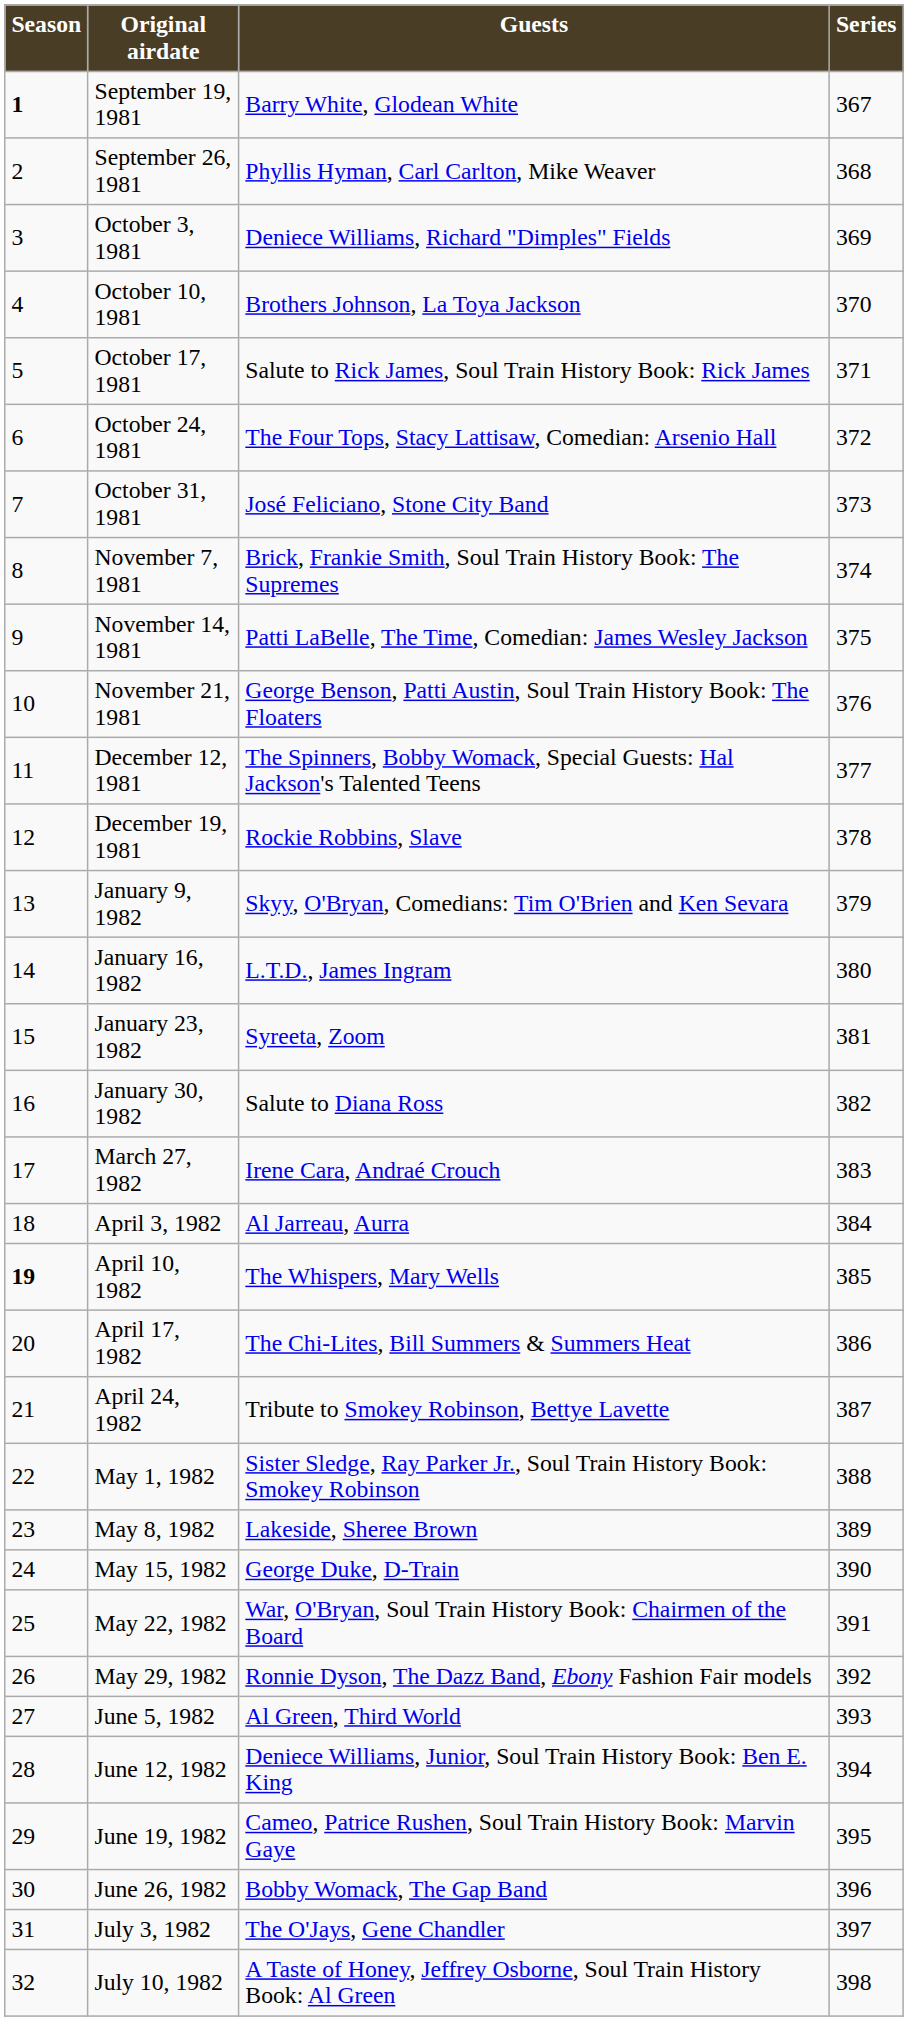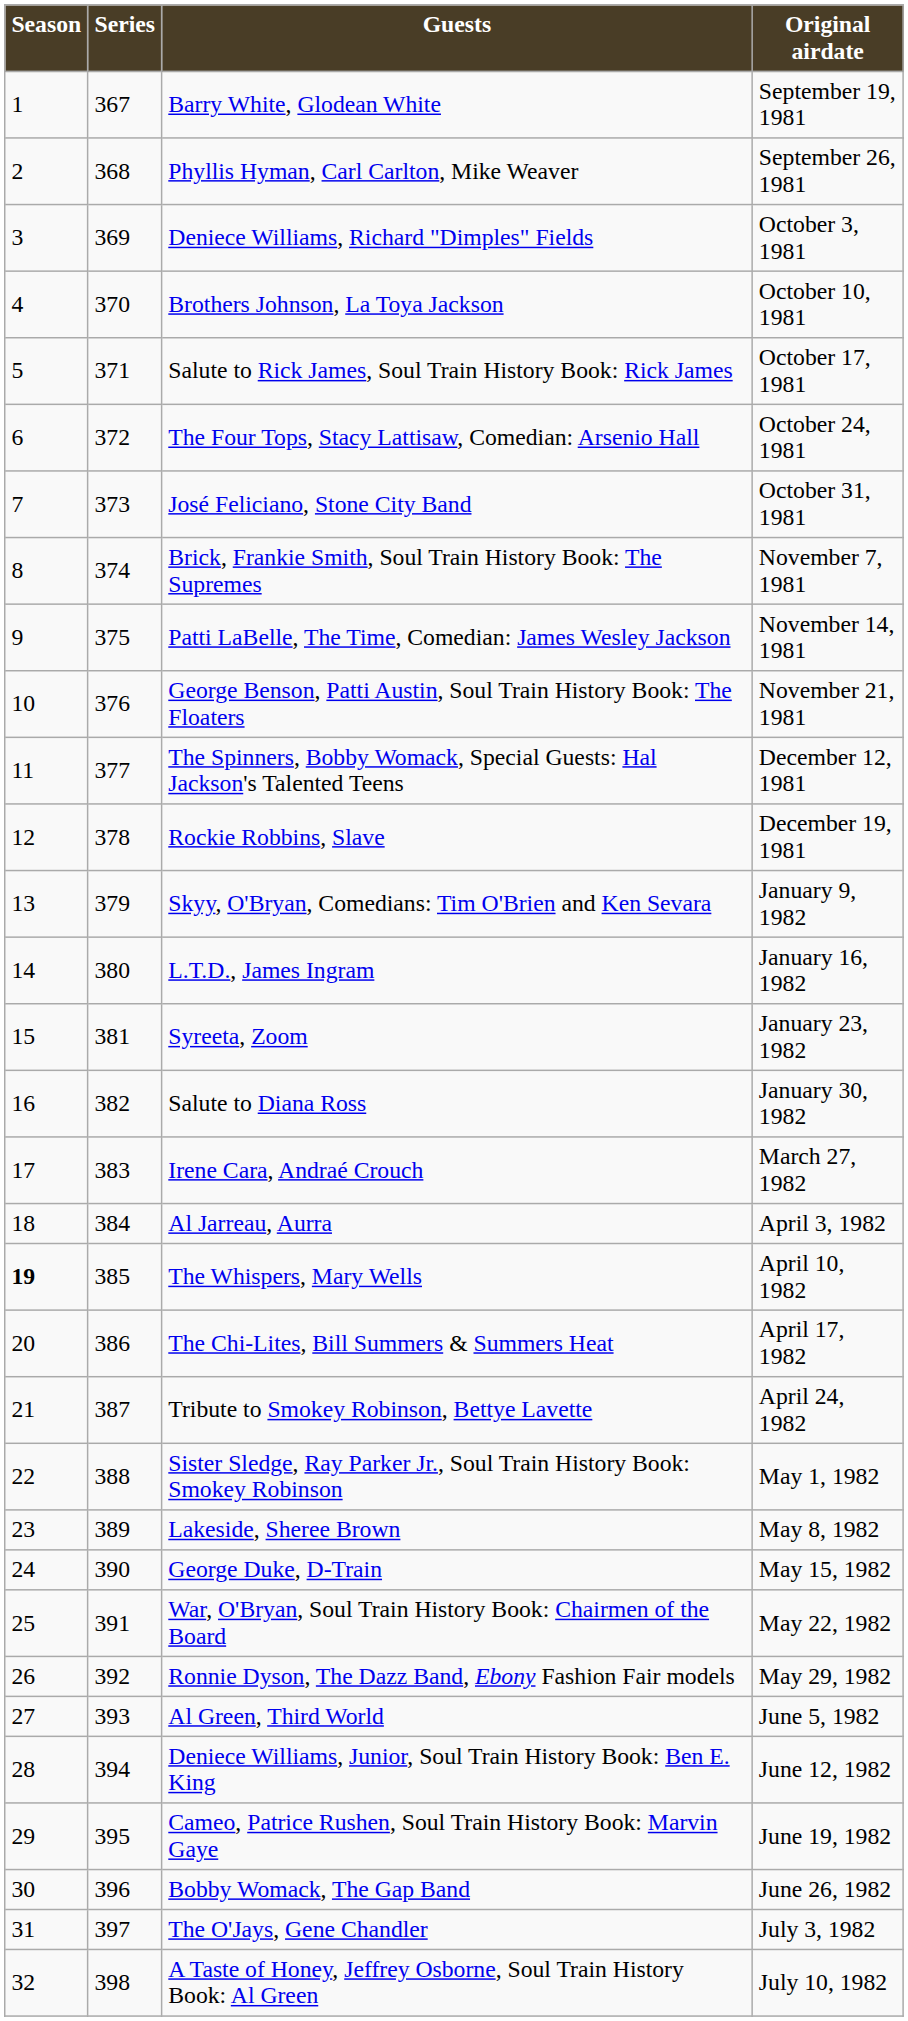 <table class="toccolours" border="2" cellpadding="4" cellspacing="0" style="margin: 1em 1em 1em 0; background: #f9f9f9; border: 1px #aaa solid; border-collapse: collapse">
 <tr style="vertical-align: top; text-align: center; background-color:#493D26; color:white">
 <th><strong>Season</strong></th>
+<th><strong>Series</strong></th>
+<th style="width:800px;"><strong>Guests</strong></th>
 <th style="width:125px;"><strong>Original airdate</strong></th>
-<th style="width:800px;"><strong>Guests</strong></th>
-<th><strong>Series</strong></th>
 </tr>
 <tr>
-<td><strong>1</strong></td>
+<td>1</td>
+<td>367</td>
+<td><a href='#'>Barry White</a>, <a href='#'>Glodean White</a></td>
 <td>September 19, 1981</td>
-<td><a href='#'>Barry White</a>, <a href='#'>Glodean White</a></td>
-<td>367</td>
 </tr>
 <tr>
 <td>2</td>
+<td>368</td>
+<td><a href='#'>Phyllis Hyman</a>, <a href='#'>Carl Carlton</a>, Mike Weaver</td>
 <td>September 26, 1981</td>
-<td><a href='#'>Phyllis Hyman</a>, <a href='#'>Carl Carlton</a>, Mike Weaver</td>
-<td>368</td>
 </tr>
 <tr>
 <td>3</td>
+<td>369</td>
+<td><a href='#'>Deniece Williams</a>, <a href='#'>Richard "Dimples" Fields</a></td>
 <td>October 3, 1981</td>
-<td><a href='#'>Deniece Williams</a>, <a href='#'>Richard "Dimples" Fields</a></td>
-<td>369</td>
 </tr>
 <tr>
 <td>4</td>
+<td>370</td>
+<td><a href='#'>Brothers Johnson</a>, <a href='#'>La Toya Jackson</a></td>
 <td>October 10, 1981</td>
-<td><a href='#'>Brothers Johnson</a>, <a href='#'>La Toya Jackson</a></td>
-<td>370</td>
 </tr>
 <tr>
 <td>5</td>
+<td>371</td>
+<td>Salute to <a href='#'>Rick James</a>, Soul Train History Book: <a href='#'>Rick James</a></td>
 <td>October 17, 1981</td>
-<td>Salute to <a href='#'>Rick James</a>, Soul Train History Book: <a href='#'>Rick James</a></td>
-<td>371</td>
 </tr>
 <tr>
 <td>6</td>
+<td>372</td>
+<td><a href='#'>The Four Tops</a>, <a href='#'>Stacy Lattisaw</a>, Comedian: <a href='#'>Arsenio Hall</a></td>
 <td>October 24, 1981</td>
-<td><a href='#'>The Four Tops</a>, <a href='#'>Stacy Lattisaw</a>, Comedian: <a href='#'>Arsenio Hall</a></td>
-<td>372</td>
 </tr>
 <tr>
 <td>7</td>
+<td>373</td>
+<td><a href='#'>José Feliciano</a>, <a href='#'>Stone City Band</a></td>
 <td>October 31, 1981</td>
-<td><a href='#'>José Feliciano</a>, <a href='#'>Stone City Band</a></td>
-<td>373</td>
 </tr>
 <tr>
 <td>8</td>
+<td>374</td>
+<td><a href='#'>Brick</a>, <a href='#'>Frankie Smith</a>, Soul Train History Book: <a href='#'>The Supremes</a></td>
 <td>November 7, 1981</td>
-<td><a href='#'>Brick</a>, <a href='#'>Frankie Smith</a>, Soul Train History Book: <a href='#'>The Supremes</a></td>
-<td>374</td>
 </tr>
 <tr>
 <td>9</td>
+<td>375</td>
+<td><a href='#'>Patti LaBelle</a>, <a href='#'>The Time</a>, Comedian: <a href='#'>James Wesley Jackson</a></td>
 <td>November 14, 1981</td>
-<td><a href='#'>Patti LaBelle</a>, <a href='#'>The Time</a>, Comedian: <a href='#'>James Wesley Jackson</a></td>
-<td>375</td>
 </tr>
 <tr>
 <td>10</td>
+<td>376</td>
+<td><a href='#'>George Benson</a>, <a href='#'>Patti Austin</a>, Soul Train History Book: <a href='#'>The Floaters</a></td>
 <td>November 21, 1981</td>
-<td><a href='#'>George Benson</a>, <a href='#'>Patti Austin</a>, Soul Train History Book: <a href='#'>The Floaters</a></td>
-<td>376</td>
 </tr>
 <tr>
 <td>11</td>
+<td>377</td>
+<td><a href='#'>The Spinners</a>, <a href='#'>Bobby Womack</a>, Special Guests: <a href='#'>Hal Jackson</a>'s Talented Teens</td>
 <td>December 12, 1981</td>
-<td><a href='#'>The Spinners</a>, <a href='#'>Bobby Womack</a>, Special Guests: <a href='#'>Hal Jackson</a>'s Talented Teens</td>
-<td>377</td>
 </tr>
 <tr>
 <td>12</td>
+<td>378</td>
+<td><a href='#'>Rockie Robbins</a>, <a href='#'>Slave</a></td>
 <td>December 19, 1981</td>
-<td><a href='#'>Rockie Robbins</a>, <a href='#'>Slave</a></td>
-<td>378</td>
 </tr>
 <tr>
 <td>13</td>
+<td>379</td>
+<td><a href='#'>Skyy</a>, <a href='#'>O'Bryan</a>, Comedians: <a href='#'>Tim O'Brien</a> and <a href='#'>Ken Sevara</a></td>
 <td>January 9, 1982</td>
-<td><a href='#'>Skyy</a>, <a href='#'>O'Bryan</a>, Comedians: <a href='#'>Tim O'Brien</a> and <a href='#'>Ken Sevara</a></td>
-<td>379</td>
 </tr>
 <tr>
 <td>14</td>
+<td>380</td>
+<td><a href='#'>L.T.D.</a>, <a href='#'>James Ingram</a></td>
 <td>January 16, 1982</td>
-<td><a href='#'>L.T.D.</a>, <a href='#'>James Ingram</a></td>
-<td>380</td>
 </tr>
 <tr>
 <td>15</td>
+<td>381</td>
+<td><a href='#'>Syreeta</a>, <a href='#'>Zoom</a></td>
 <td>January 23, 1982</td>
-<td><a href='#'>Syreeta</a>, <a href='#'>Zoom</a></td>
-<td>381</td>
 </tr>
 <tr>
 <td>16</td>
+<td>382</td>
+<td>Salute to <a href='#'>Diana Ross</a></td>
 <td>January 30, 1982</td>
-<td>Salute to <a href='#'>Diana Ross</a></td>
-<td>382</td>
 </tr>
 <tr>
 <td>17</td>
+<td>383</td>
+<td><a href='#'>Irene Cara</a>, <a href='#'>Andraé Crouch</a></td>
 <td>March 27, 1982</td>
-<td><a href='#'>Irene Cara</a>, <a href='#'>Andraé Crouch</a></td>
-<td>383</td>
 </tr>
 <tr>
 <td>18</td>
+<td>384</td>
+<td><a href='#'>Al Jarreau</a>, <a href='#'>Aurra</a></td>
 <td>April 3, 1982</td>
-<td><a href='#'>Al Jarreau</a>, <a href='#'>Aurra</a></td>
-<td>384</td>
 </tr>
 <tr>
 <td><strong>19</strong></td>
+<td>385</td>
+<td><a href='#'>The Whispers</a>, <a href='#'>Mary Wells</a></td>
 <td>April 10, 1982</td>
-<td><a href='#'>The Whispers</a>, <a href='#'>Mary Wells</a></td>
-<td>385</td>
 </tr>
 <tr>
 <td>20</td>
+<td>386</td>
+<td><a href='#'>The Chi-Lites</a>, <a href='#'>Bill Summers</a> & <a href='#'>Summers Heat</a></td>
 <td>April 17, 1982</td>
-<td><a href='#'>The Chi-Lites</a>, <a href='#'>Bill Summers</a> & <a href='#'>Summers Heat</a></td>
-<td>386</td>
 </tr>
 <tr>
 <td>21</td>
+<td>387</td>
+<td>Tribute to <a href='#'>Smokey Robinson</a>, <a href='#'>Bettye Lavette</a></td>
 <td>April 24, 1982</td>
-<td>Tribute to <a href='#'>Smokey Robinson</a>, <a href='#'>Bettye Lavette</a></td>
-<td>387</td>
 </tr>
 <tr>
 <td>22</td>
+<td>388</td>
+<td><a href='#'>Sister Sledge</a>, <a href='#'>Ray Parker Jr.</a>, Soul Train History Book: <a href='#'>Smokey Robinson</a></td>
 <td>May 1, 1982</td>
-<td><a href='#'>Sister Sledge</a>, <a href='#'>Ray Parker Jr.</a>, Soul Train History Book: <a href='#'>Smokey Robinson</a></td>
-<td>388</td>
 </tr>
 <tr>
 <td>23</td>
+<td>389</td>
+<td><a href='#'>Lakeside</a>, <a href='#'>Sheree Brown</a></td>
 <td>May 8, 1982</td>
-<td><a href='#'>Lakeside</a>, <a href='#'>Sheree Brown</a></td>
-<td>389</td>
 </tr>
 <tr>
 <td>24</td>
+<td>390</td>
+<td><a href='#'>George Duke</a>, <a href='#'>D-Train</a></td>
 <td>May 15, 1982</td>
-<td><a href='#'>George Duke</a>, <a href='#'>D-Train</a></td>
-<td>390</td>
 </tr>
 <tr>
 <td>25</td>
+<td>391</td>
+<td><a href='#'>War</a>, <a href='#'>O'Bryan</a>, Soul Train History Book: <a href='#'>Chairmen of the Board</a></td>
 <td>May 22, 1982</td>
-<td><a href='#'>War</a>, <a href='#'>O'Bryan</a>, Soul Train History Book: <a href='#'>Chairmen of the Board</a></td>
-<td>391</td>
 </tr>
 <tr>
 <td>26</td>
+<td>392</td>
+<td><a href='#'>Ronnie Dyson</a>, <a href='#'>The Dazz Band</a>, <em><a href='#'>Ebony</a></em> Fashion Fair models</td>
 <td>May 29, 1982</td>
-<td><a href='#'>Ronnie Dyson</a>, <a href='#'>The Dazz Band</a>, <em><a href='#'>Ebony</a></em> Fashion Fair models</td>
-<td>392</td>
 </tr>
 <tr>
 <td>27</td>
+<td>393</td>
+<td><a href='#'>Al Green</a>, <a href='#'>Third World</a></td>
 <td>June 5, 1982</td>
-<td><a href='#'>Al Green</a>, <a href='#'>Third World</a></td>
-<td>393</td>
 </tr>
 <tr>
 <td>28</td>
+<td>394</td>
+<td><a href='#'>Deniece Williams</a>, <a href='#'>Junior</a>, Soul Train History Book: <a href='#'>Ben E. King</a></td>
 <td>June 12, 1982</td>
-<td><a href='#'>Deniece Williams</a>, <a href='#'>Junior</a>, Soul Train History Book: <a href='#'>Ben E. King</a></td>
-<td>394</td>
 </tr>
 <tr>
 <td>29</td>
+<td>395</td>
+<td><a href='#'>Cameo</a>, <a href='#'>Patrice Rushen</a>, Soul Train History Book: <a href='#'>Marvin Gaye</a></td>
 <td>June 19, 1982</td>
-<td><a href='#'>Cameo</a>, <a href='#'>Patrice Rushen</a>, Soul Train History Book: <a href='#'>Marvin Gaye</a></td>
-<td>395</td>
 </tr>
 <tr>
 <td>30</td>
+<td>396</td>
+<td><a href='#'>Bobby Womack</a>, <a href='#'>The Gap Band</a></td>
 <td>June 26, 1982</td>
-<td><a href='#'>Bobby Womack</a>, <a href='#'>The Gap Band</a></td>
-<td>396</td>
 </tr>
 <tr>
 <td>31</td>
+<td>397</td>
+<td><a href='#'>The O'Jays</a>, <a href='#'>Gene Chandler</a></td>
 <td>July 3, 1982</td>
-<td><a href='#'>The O'Jays</a>, <a href='#'>Gene Chandler</a></td>
-<td>397</td>
 </tr>
 <tr>
 <td>32</td>
+<td>398</td>
+<td><a href='#'>A Taste of Honey</a>, <a href='#'>Jeffrey Osborne</a>, Soul Train History Book: <a href='#'>Al Green</a></td>
 <td>July 10, 1982</td>
-<td><a href='#'>A Taste of Honey</a>, <a href='#'>Jeffrey Osborne</a>, Soul Train History Book: <a href='#'>Al Green</a></td>
-<td>398</td>
 </tr>
 </table>
